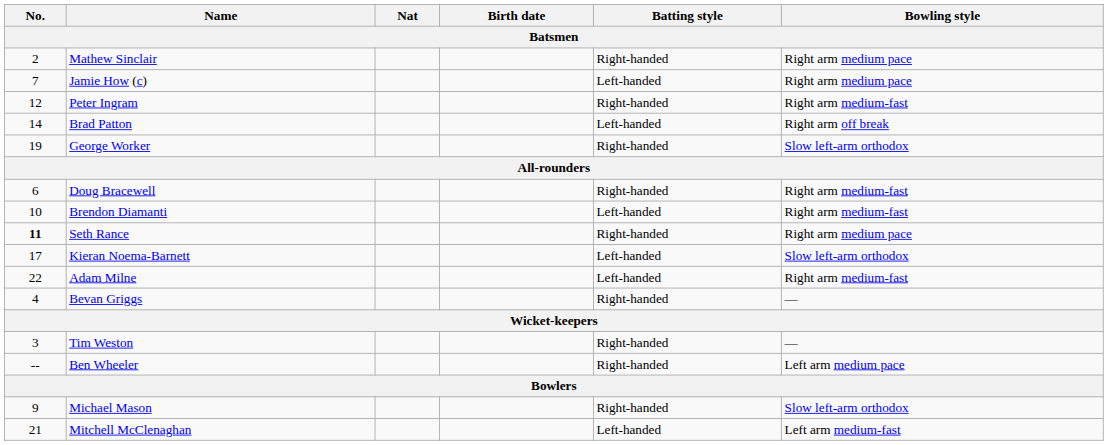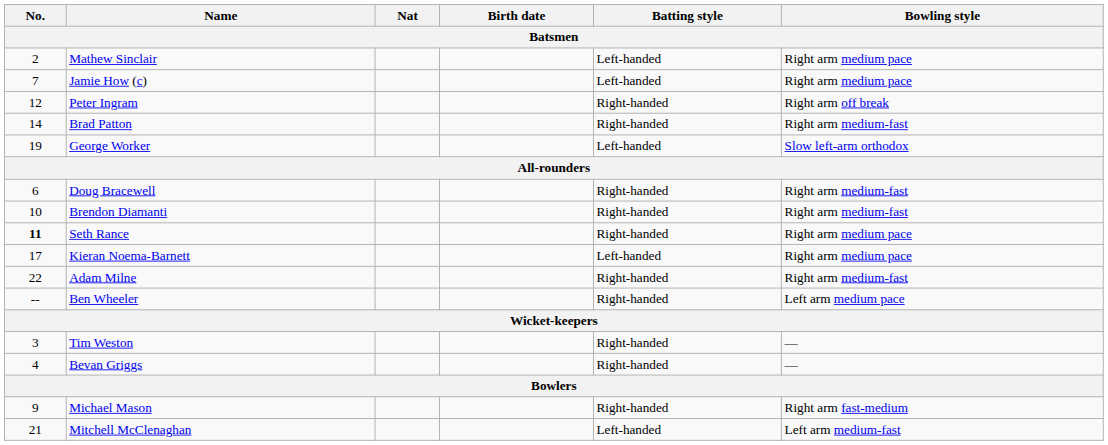 <table class="wikitable" style="font-size:95%;" width="100%">
 <tr>
 <th>No.</th>
 <th>Name</th>
 <th>Nat</th>
 <th>Birth date</th>
 <th>Batting style</th>
 <th>Bowling style</th>
 </tr>
 <tr>
 <th colspan="6">Batsmen</th>
 </tr>
 <tr>
 <td style="text-align:center">2</td>
 <td><a href='#'>Mathew Sinclair</a></td>
 <td style="text-align:center"></td>
 <td></td>
-<td>Right-handed</td>
+<td>Left-handed</td>
 <td>Right arm <a href='#'>medium pace</a></td>
 </tr>
 <tr>
 <td style="text-align:center">7</td>
 <td><a href='#'>Jamie How</a> (<a href='#'>c</a>)</td>
 <td style="text-align:center"></td>
 <td></td>
 <td>Left-handed</td>
 <td>Right arm <a href='#'>medium pace</a></td>
 </tr>
 <tr>
 <td style="text-align:center">12</td>
 <td><a href='#'>Peter Ingram</a></td>
 <td style="text-align:center"></td>
 <td></td>
 <td>Right-handed</td>
-<td>Right arm <a href='#'>medium-fast</a></td>
+<td>Right arm <a href='#'>off break</a></td>
 </tr>
 <tr>
 <td style="text-align:center">14</td>
 <td><a href='#'>Brad Patton</a></td>
 <td style="text-align:center"></td>
 <td></td>
-<td>Left-handed</td>
-<td>Right arm <a href='#'>off break</a></td>
+<td>Right-handed</td>
+<td>Right arm <a href='#'>medium-fast</a></td>
 </tr>
 <tr>
 <td style="text-align:center">19</td>
 <td><a href='#'>George Worker</a></td>
 <td style="text-align:center"></td>
 <td></td>
-<td>Right-handed</td>
+<td>Left-handed</td>
 <td><a href='#'>Slow left-arm orthodox</a></td>
 </tr>
 <tr>
 <th colspan="6">All-rounders</th>
 </tr>
 <tr>
 <td style="text-align:center">6</td>
 <td><a href='#'>Doug Bracewell</a></td>
 <td style="text-align:center"></td>
 <td></td>
 <td>Right-handed</td>
 <td>Right arm <a href='#'>medium-fast</a></td>
 </tr>
 <tr>
 <td style="text-align:center">10</td>
 <td><a href='#'>Brendon Diamanti</a></td>
 <td style="text-align:center"></td>
 <td></td>
-<td>Left-handed</td>
+<td>Right-handed</td>
 <td>Right arm <a href='#'>medium-fast</a></td>
 </tr>
 <tr>
 <td style="text-align:center"><strong>11</strong></td>
 <td><a href='#'>Seth Rance</a></td>
 <td style="text-align:center"></td>
 <td></td>
 <td>Right-handed</td>
 <td>Right arm <a href='#'>medium pace</a></td>
 </tr>
 <tr>
 <td style="text-align:center">17</td>
 <td><a href='#'>Kieran Noema-Barnett</a></td>
 <td style="text-align:center"></td>
 <td></td>
 <td>Left-handed</td>
-<td><a href='#'>Slow left-arm orthodox</a></td>
+<td>Right arm <a href='#'>medium pace</a></td>
 </tr>
 <tr>
 <td style="text-align:center">22</td>
 <td><a href='#'>Adam Milne</a></td>
 <td style="text-align:center"></td>
 <td></td>
-<td>Left-handed</td>
+<td>Right-handed</td>
 <td>Right arm <a href='#'>medium-fast</a></td>
 </tr>
 <tr>
-<td style="text-align:center">4</td>
-<td><a href='#'>Bevan Griggs</a></td>
+<td style="text-align:center">--</td>
+<td><a href='#'>Ben Wheeler</a></td>
 <td style="text-align:center"></td>
 <td></td>
 <td>Right-handed</td>
-<td>—</td>
+<td>Left arm <a href='#'>medium pace</a></td>
 </tr>
 <tr>
 <th colspan="6">Wicket-keepers</th>
 </tr>
 <tr>
 <td style="text-align:center">3</td>
 <td><a href='#'>Tim Weston</a></td>
 <td style="text-align:center"></td>
 <td></td>
 <td>Right-handed</td>
 <td>—</td>
 </tr>
 <tr>
-<td style="text-align:center">--</td>
-<td><a href='#'>Ben Wheeler</a></td>
+<td style="text-align:center">4</td>
+<td><a href='#'>Bevan Griggs</a></td>
 <td style="text-align:center"></td>
 <td></td>
 <td>Right-handed</td>
-<td>Left arm <a href='#'>medium pace</a></td>
+<td>—</td>
 </tr>
 <tr>
 <th colspan="6">Bowlers</th>
 </tr>
 <tr>
 <td style="text-align:center">9</td>
 <td><a href='#'>Michael Mason</a></td>
 <td style="text-align:center"></td>
 <td></td>
 <td>Right-handed</td>
-<td><a href='#'>Slow left-arm orthodox</a></td>
+<td>Right arm <a href='#'>fast-medium</a></td>
 </tr>
 <tr>
 <td style="text-align:center">21</td>
 <td><a href='#'>Mitchell McClenaghan</a></td>
 <td style="text-align:center"></td>
 <td></td>
 <td>Left-handed</td>
 <td>Left arm <a href='#'>medium-fast</a></td>
 </tr>
 </table>
